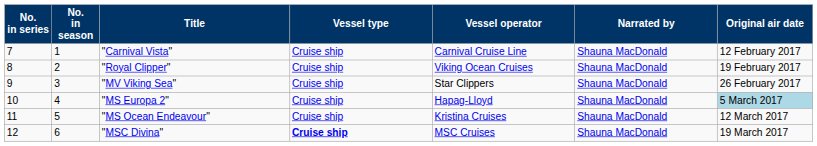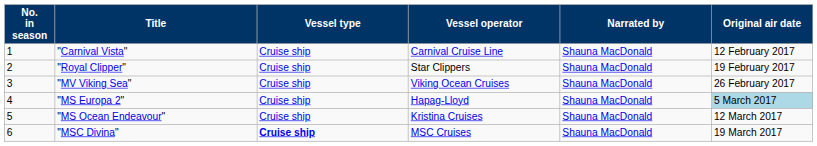 <table class="wikitable plainrowheaders" style="width:100%; margin:auto;">
 <tr>
-<th scope="col" style="background-color: #003366; color: #ffffff;" width="5%">No.<br>in series</th>
 <th scope="col" style="background-color: #003366; color: #ffffff;" width="5%">No.<br>in season</th>
 <th scope="col" style="background-color: #003366; color: #ffffff;" width="20%">Title</th>
 <th scope="col" style="background-color: #003366; color: #ffffff;" width="15%">Vessel type</th>
 <th scope="col" style="background-color: #003366; color: #ffffff;" width="15%">Vessel operator</th>
 <th scope="col" style="background-color: #003366; color: #ffffff;" width="15%">Narrated by</th>
 <th scope="col" style="background-color: #003366; color: #ffffff;" width="10%">Original air date</th>
 </tr>
 <tr>
-<td>7</td>
 <td>1</td>
 <td>"<a href='#'>Carnival Vista</a>"</td>
 <td><a href='#'>Cruise ship</a></td>
 <td><a href='#'>Carnival Cruise Line</a></td>
 <td><a href='#'>Shauna MacDonald</a></td>
 <td>12 February 2017</td>
 </tr>
 <tr>
-<td>8</td>
 <td>2</td>
 <td>"<a href='#'>Royal Clipper</a>"</td>
 <td><a href='#'>Cruise ship</a></td>
-<td><a href='#'>Viking Ocean Cruises</a></td>
+<td>Star Clippers</td>
 <td><a href='#'>Shauna MacDonald</a></td>
 <td>19 February 2017</td>
 </tr>
 <tr>
-<td>9</td>
 <td>3</td>
 <td>"<a href='#'>MV Viking Sea</a>"</td>
 <td><a href='#'>Cruise ship</a></td>
-<td>Star Clippers</td>
+<td><a href='#'>Viking Ocean Cruises</a></td>
 <td><a href='#'>Shauna MacDonald</a></td>
 <td>26 February 2017</td>
 </tr>
 <tr>
-<td>10</td>
 <td>4</td>
 <td>"<a href='#'>MS Europa 2</a>"</td>
 <td><a href='#'>Cruise ship</a></td>
 <td><a href='#'>Hapag-Lloyd</a></td>
 <td><a href='#'>Shauna MacDonald</a></td>
 <td style="background: lightblue;">5 March 2017</td>
 </tr>
 <tr>
-<td>11</td>
 <td>5</td>
 <td>"<a href='#'>MS Ocean Endeavour</a>"</td>
 <td><a href='#'>Cruise ship</a></td>
 <td><a href='#'>Kristina Cruises</a></td>
 <td><a href='#'>Shauna MacDonald</a></td>
 <td>12 March 2017</td>
 </tr>
 <tr>
-<td>12</td>
 <td>6</td>
 <td>"<a href='#'>MSC Divina</a>"</td>
 <td><strong><a href='#'>Cruise ship</a></strong></td>
 <td><a href='#'>MSC Cruises</a></td>
 <td><a href='#'>Shauna MacDonald</a></td>
 <td>19 March 2017</td>
 </tr>
 </table>
